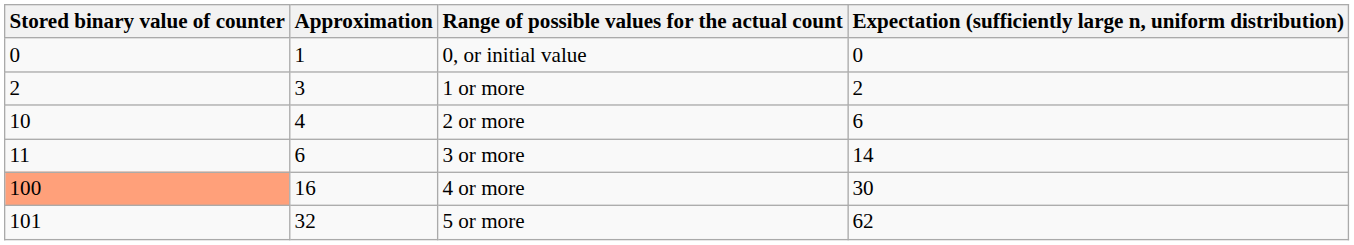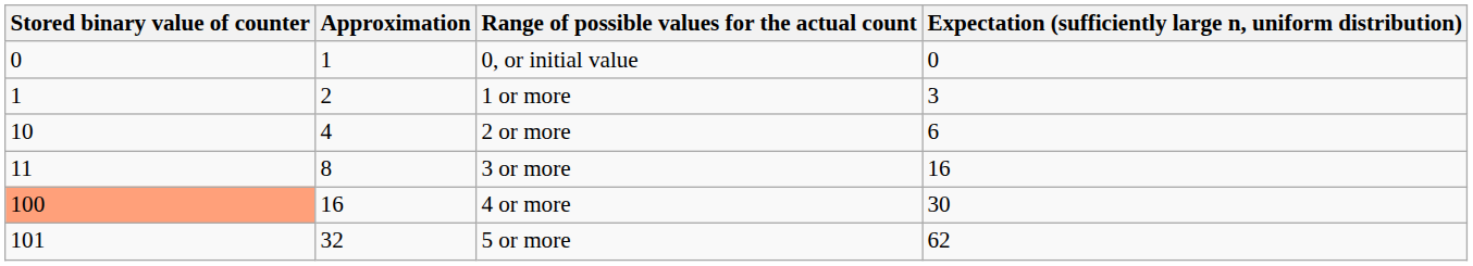 <table class="wikitable" border="1">
 <tr>
 <th>Stored binary value of counter</th>
 <th>Approximation</th>
 <th>Range of possible values for the actual count</th>
 <th>Expectation (sufficiently large n, uniform distribution)</th>
 </tr>
 <tr>
 <td>0</td>
 <td>1</td>
 <td>0, or initial value</td>
 <td>0</td>
 </tr>
 <tr>
+<td>1</td>
 <td>2</td>
+<td>1 or more</td>
 <td>3</td>
-<td>1 or more</td>
-<td>2</td>
 </tr>
 <tr>
 <td>10</td>
 <td>4</td>
 <td>2 or more</td>
 <td>6</td>
 </tr>
 <tr>
 <td>11</td>
-<td>6</td>
+<td>8</td>
 <td>3 or more</td>
-<td>14</td>
+<td>16</td>
 </tr>
 <tr>
 <td style="background: lightsalmon;">100</td>
 <td>16</td>
 <td>4 or more</td>
 <td>30</td>
 </tr>
 <tr>
 <td>101</td>
 <td>32</td>
 <td>5 or more</td>
 <td>62</td>
 </tr>
 </table>
